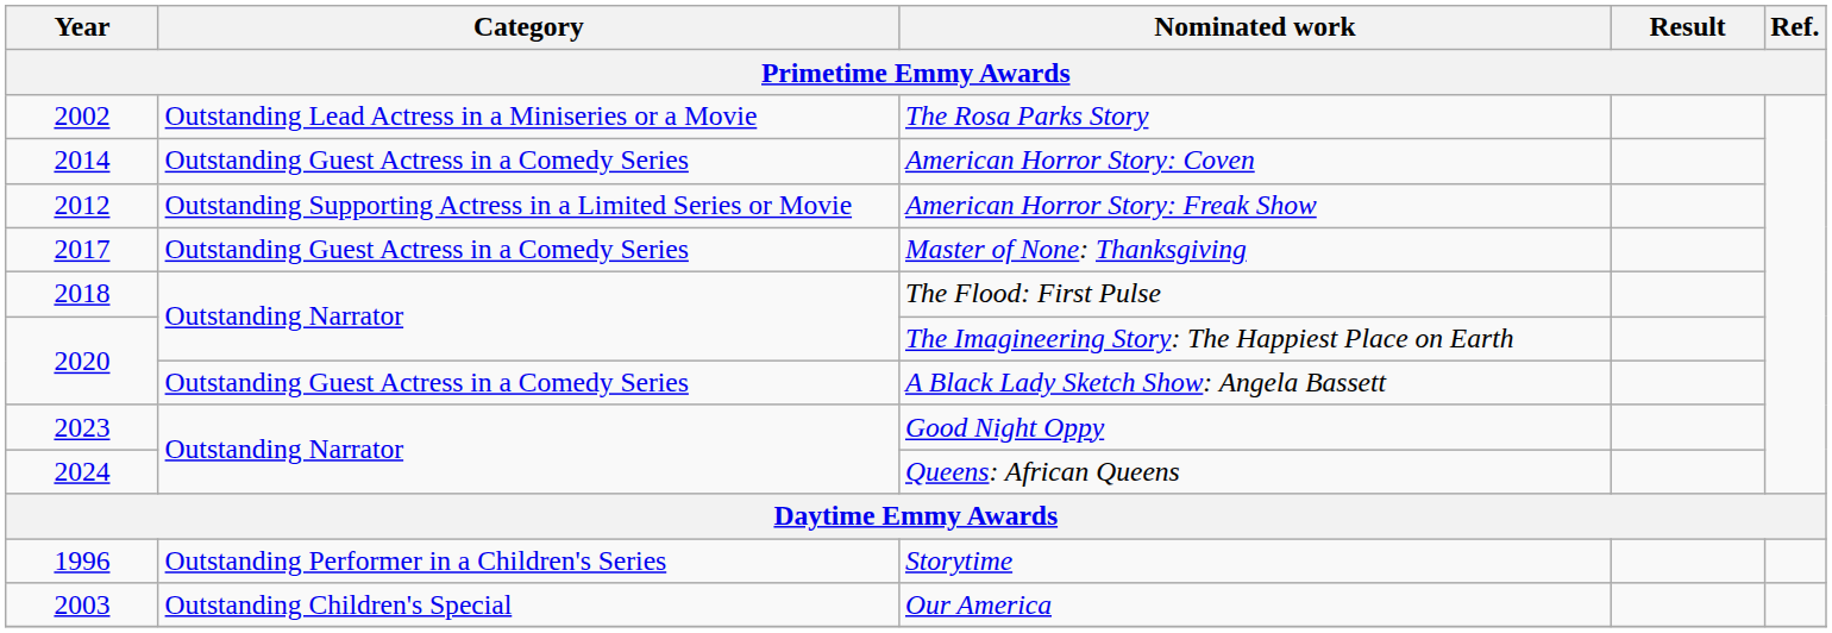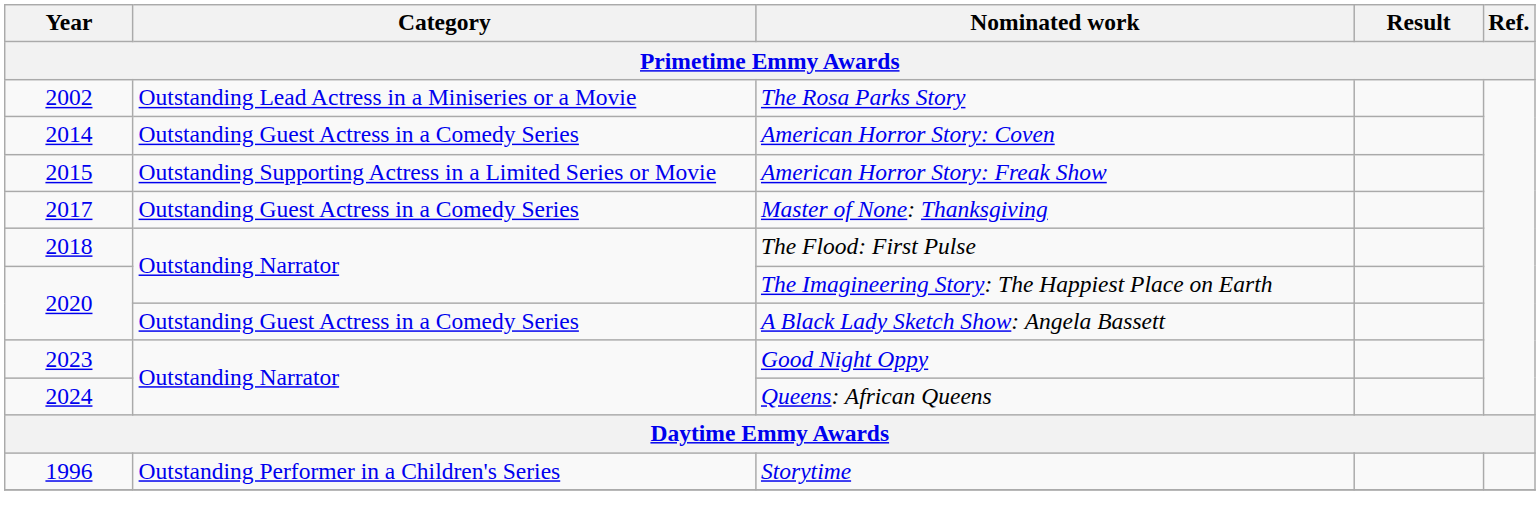 <table class=wikitable>
 <tr>
 <th scope="col" style="width:5em;">Year</th>
 <th scope="col" style="width:26em;">Category</th>
 <th scope="col" style="width:25em;">Nominated work</th>
 <th scope="col" style="width:5em;">Result</th>
 <th>Ref.</th>
 </tr>
 <tr>
 <th colspan="5"><a href='#'>Primetime Emmy Awards</a></th>
 </tr>
 <tr>
 <td style="text-align:center;"><a href='#'>2002</a></td>
 <td><a href='#'>Outstanding Lead Actress in a Miniseries or a Movie</a></td>
 <td><em><a href='#'>The Rosa Parks Story</a></em></td>
 <td></td>
 <td rowspan="9"></td>
 </tr>
 <tr>
 <td style="text-align:center;"><a href='#'>2014</a></td>
 <td><a href='#'>Outstanding Guest Actress in a Comedy Series</a></td>
 <td><em><a href='#'>American Horror Story: Coven</a></em></td>
 <td></td>
 </tr>
 <tr>
-<td style="text-align:center;"><a href='#'>2012</a></td>
+<td style="text-align:center;"><a href='#'>2015</a></td>
 <td><a href='#'>Outstanding Supporting Actress in a Limited Series or Movie</a></td>
 <td><em><a href='#'>American Horror Story: Freak Show</a></em></td>
 <td></td>
 </tr>
 <tr>
 <td style="text-align:center;"><a href='#'>2017</a></td>
 <td><a href='#'>Outstanding Guest Actress in a Comedy Series</a></td>
 <td><em><a href='#'>Master of None</a>: <a href='#'>Thanksgiving</a></em></td>
 <td></td>
 </tr>
 <tr>
 <td style="text-align:center;"><a href='#'>2018</a></td>
 <td rowspan=2><a href='#'>Outstanding Narrator</a></td>
 <td><em>The Flood: First Pulse</em></td>
 <td></td>
 </tr>
 <tr>
 <td style="text-align:center;", rowspan="2"><a href='#'>2020</a></td>
 <td><em><a href='#'>The Imagineering Story</a>: The Happiest Place on Earth</em></td>
 <td></td>
 </tr>
 <tr>
 <td><a href='#'>Outstanding Guest Actress in a Comedy Series</a></td>
 <td><em><a href='#'>A Black Lady Sketch Show</a>: Angela Bassett</em></td>
 <td></td>
 </tr>
 <tr>
 <td style="text-align:center;"><a href='#'>2023</a></td>
 <td rowspan="2"><a href='#'>Outstanding Narrator</a></td>
 <td><em><a href='#'>Good Night Oppy</a></em></td>
 <td></td>
 </tr>
 <tr>
 <td style="text-align:center;"><a href='#'>2024</a></td>
 <td><em><a href='#'>Queens</a>: African Queens</em></td>
 <td></td>
 </tr>
 <tr>
 <th colspan="5"><a href='#'>Daytime Emmy Awards</a></th>
 </tr>
 <tr>
 <td style="text-align:center;"><a href='#'>1996</a></td>
 <td><a href='#'>Outstanding Performer in a Children's Series</a></td>
 <td><em><a href='#'>Storytime</a></em></td>
 <td></td>
 <td></td>
 </tr>
 <tr>
-<td style="text-align:center;"><a href='#'>2003</a></td>
-<td><a href='#'>Outstanding Children's Special</a></td>
-<td><em><a href='#'>Our America</a></em></td>
-<td></td>
-<td></td>
-</tr>
-<tr>
 </tr>
 </table>
